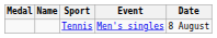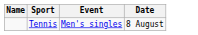 <table class="wikitable sortable" style="font-size:90%">
 <tr>
-<th>Medal</th>
 <th>Name</th>
 <th>Sport</th>
 <th>Event</th>
 <th>Date</th>
 </tr>
 <tr>
 <td></td>
-<td></td>
 <td><a href='#'>Tennis</a></td>
 <td><a href='#'>Men's singles</a></td>
 <td>8 August</td>
 </tr>
 </table>
